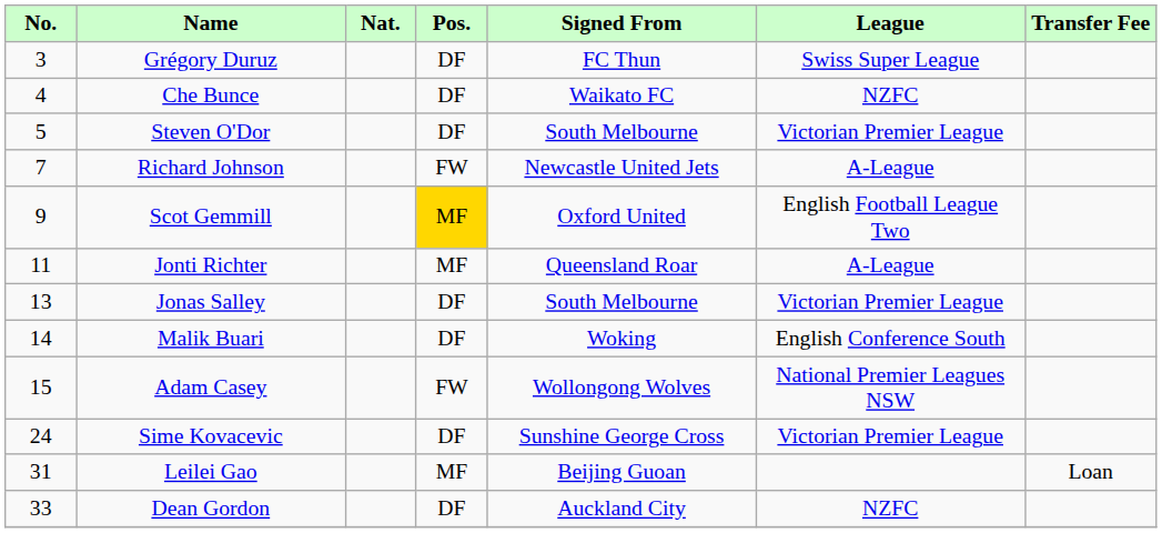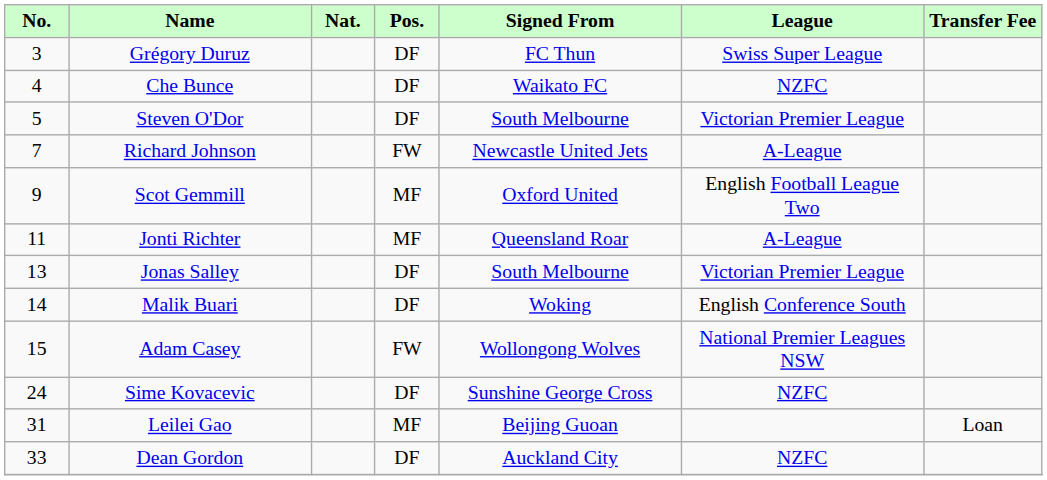 <table class="wikitable" style="text-align: center; font-size:90%">
 <tr>
 <th width=40 style="background: #ccffcc; color:black;">No.</th>
 <th width=170 style="background: #ccffcc; color:black">Name</th>
 <th width=40 style="background: #ccffcc; color:black">Nat.</th>
 <th width=40 style="background: #ccffcc; color:black">Pos.</th>
 <th width=170 style="background: #ccffcc; color:black">Signed From</th>
 <th width=170 style="background: #ccffcc; color:black">League</th>
 <th width=80 style="background: #ccffcc; color:black">Transfer Fee</th>
 </tr>
 <tr>
 <td>3</td>
 <td><a href='#'>Grégory Duruz</a></td>
 <td></td>
 <td>DF</td>
 <td> <a href='#'>FC Thun</a></td>
 <td><a href='#'>Swiss Super League</a></td>
 <td></td>
 </tr>
 <tr>
 <td>4</td>
 <td><a href='#'>Che Bunce</a></td>
 <td></td>
 <td>DF</td>
 <td> <a href='#'>Waikato FC</a></td>
 <td><a href='#'>NZFC</a></td>
 <td></td>
 </tr>
 <tr>
 <td>5</td>
 <td><a href='#'>Steven O'Dor</a></td>
 <td></td>
 <td>DF</td>
 <td> <a href='#'>South Melbourne</a></td>
 <td><a href='#'>Victorian Premier League</a></td>
 <td></td>
 </tr>
 <tr>
 <td>7</td>
 <td><a href='#'>Richard Johnson</a></td>
 <td></td>
 <td>FW</td>
 <td> <a href='#'>Newcastle United Jets</a></td>
 <td><a href='#'>A-League</a></td>
 <td></td>
 </tr>
 <tr>
 <td>9</td>
 <td><a href='#'>Scot Gemmill</a></td>
 <td></td>
-<td style="background: gold;">MF</td>
+<td>MF</td>
 <td> <a href='#'>Oxford United</a></td>
 <td>English <a href='#'>Football League Two</a></td>
 <td></td>
 </tr>
 <tr>
 <td>11</td>
 <td><a href='#'>Jonti Richter</a></td>
 <td></td>
 <td>MF</td>
 <td> <a href='#'>Queensland Roar</a></td>
 <td><a href='#'>A-League</a></td>
 <td></td>
 </tr>
 <tr>
 <td>13</td>
 <td><a href='#'>Jonas Salley</a></td>
 <td></td>
 <td>DF</td>
 <td> <a href='#'>South Melbourne</a></td>
 <td><a href='#'>Victorian Premier League</a></td>
 <td></td>
 </tr>
 <tr>
 <td>14</td>
 <td><a href='#'>Malik Buari</a></td>
 <td></td>
 <td>DF</td>
 <td> <a href='#'>Woking</a></td>
 <td>English <a href='#'>Conference South</a></td>
 <td></td>
 </tr>
 <tr>
 <td>15</td>
 <td><a href='#'>Adam Casey</a></td>
 <td></td>
 <td>FW</td>
 <td> <a href='#'>Wollongong Wolves</a></td>
 <td><a href='#'>National Premier Leagues NSW</a></td>
 <td></td>
 </tr>
 <tr>
 <td>24</td>
 <td><a href='#'>Sime Kovacevic</a></td>
 <td></td>
 <td>DF</td>
 <td> <a href='#'>Sunshine George Cross</a></td>
-<td><a href='#'>Victorian Premier League</a></td>
+<td><a href='#'>NZFC</a></td>
 <td></td>
 </tr>
 <tr>
 <td>31</td>
 <td><a href='#'>Leilei Gao</a></td>
 <td></td>
 <td>MF</td>
 <td> <a href='#'>Beijing Guoan</a></td>
 <td></td>
 <td>Loan</td>
 </tr>
 <tr>
 <td>33</td>
 <td><a href='#'>Dean Gordon</a></td>
 <td></td>
 <td>DF</td>
 <td> <a href='#'>Auckland City</a></td>
 <td><a href='#'>NZFC</a></td>
 <td></td>
 </tr>
 <tr>
 </tr>
 </table>
